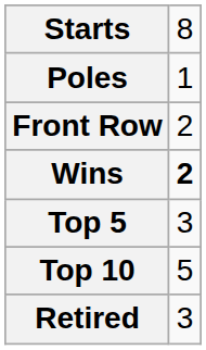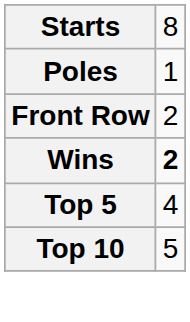 <table class="wikitable" style="text-align:center">
 <tr>
 <th>Starts</th>
 <td>8</td>
 </tr>
 <tr>
 <th>Poles</th>
 <td>1</td>
 </tr>
 <tr>
 <th>Front Row</th>
 <td>2</td>
 </tr>
 <tr>
 <th>Wins</th>
 <td><strong>2</strong></td>
 </tr>
 <tr>
 <th>Top 5</th>
-<td>3</td>
+<td>4</td>
 </tr>
 <tr>
 <th>Top 10</th>
 <td>5</td>
 </tr>
-<tr>
-<th>Retired</th>
-<td>3</td>
-</tr>
 </table>
